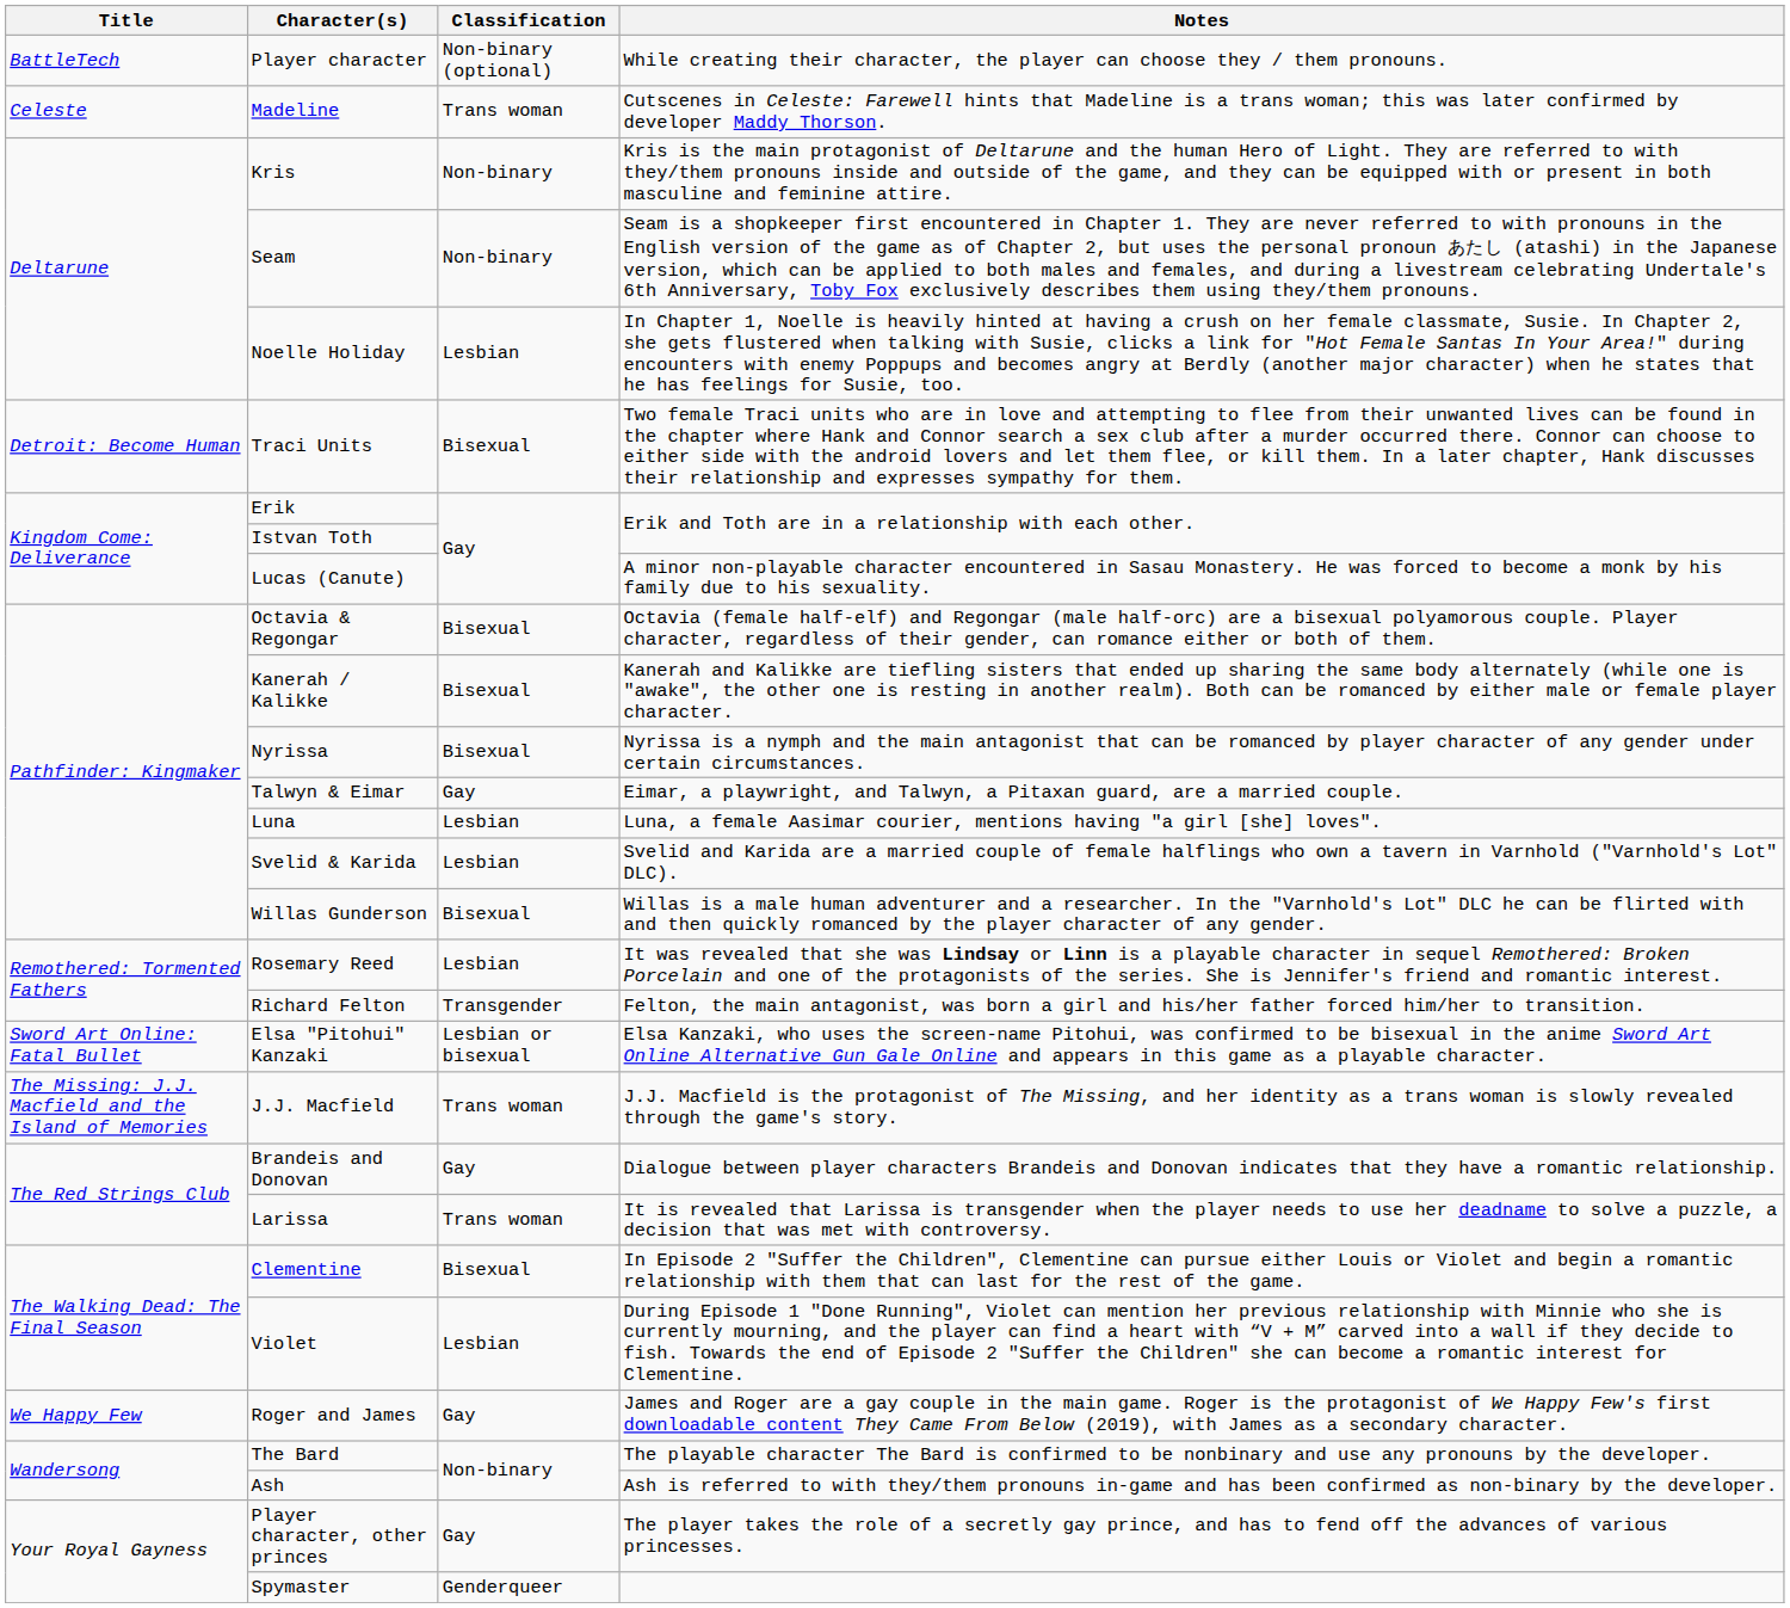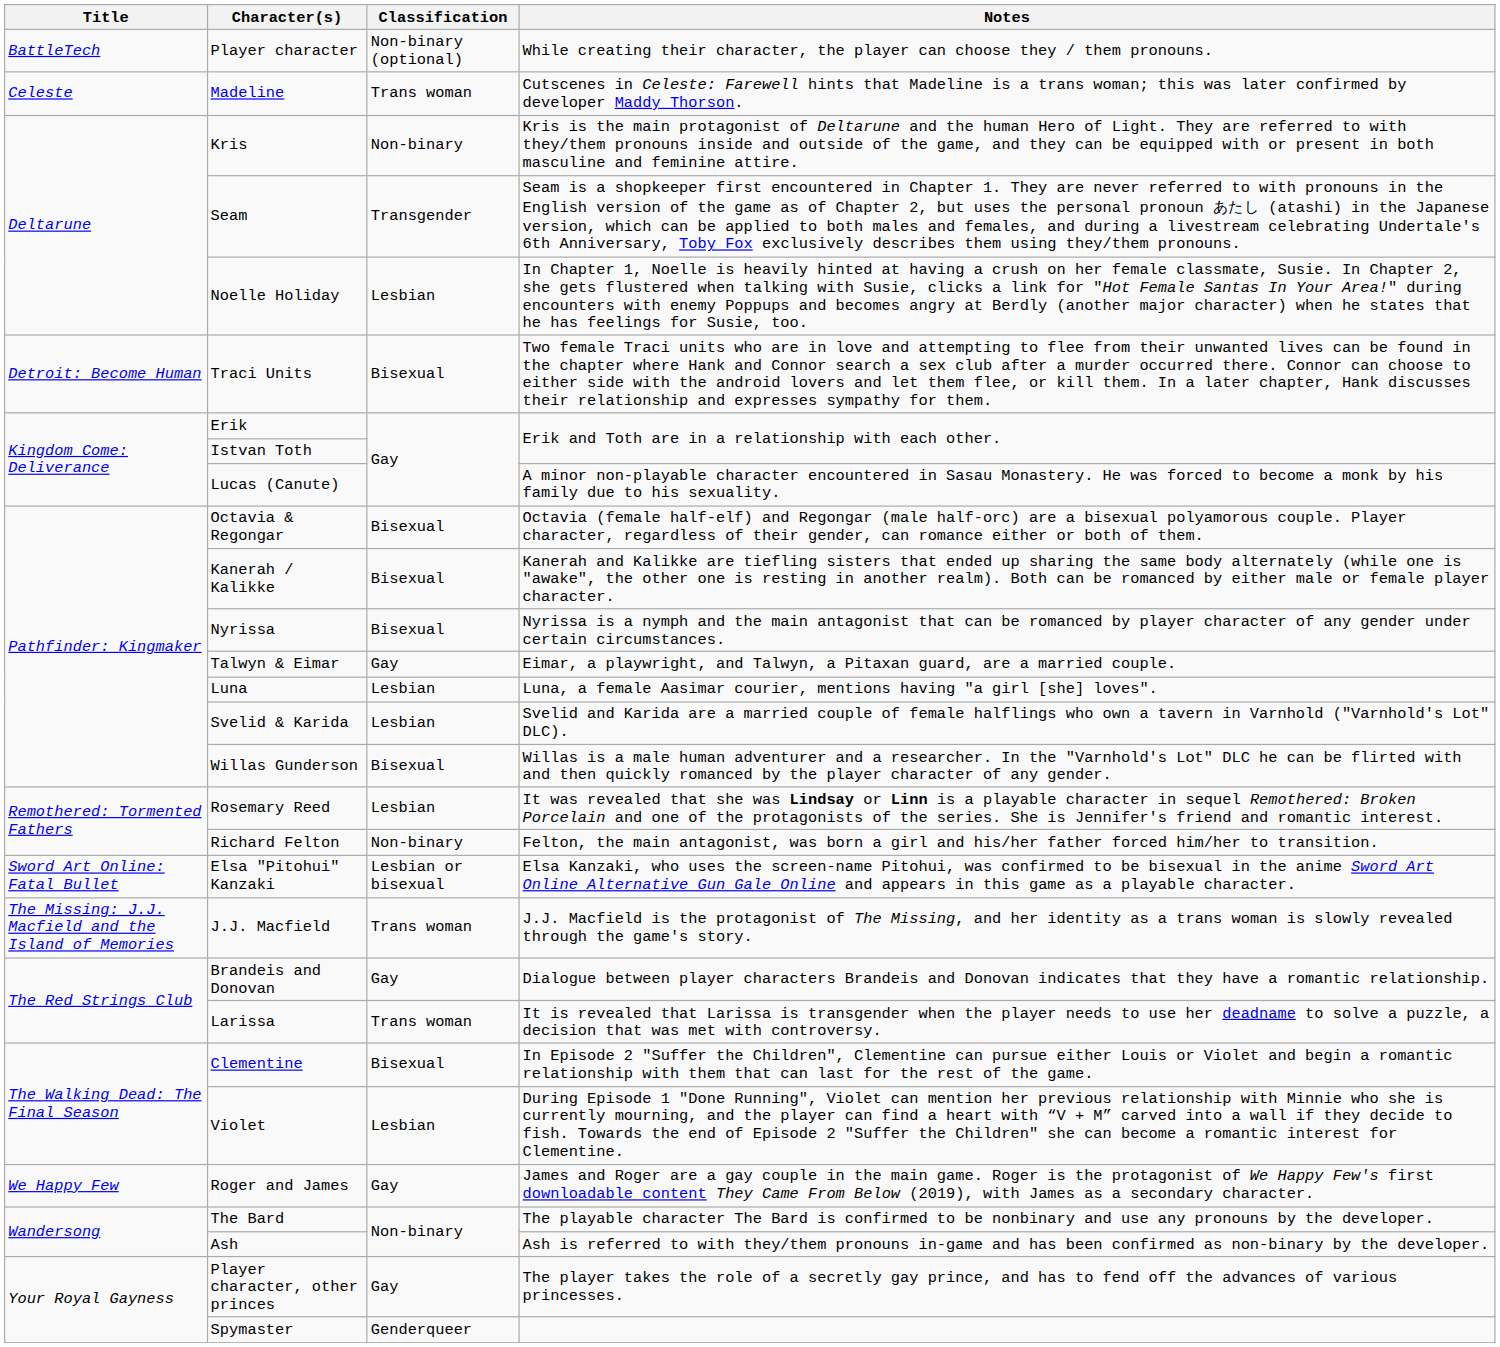 <table class="wikitable sortable" style="width: 100%">
 <tr>
 <th>Title</th>
 <th>Character(s)</th>
 <th>Classification</th>
 <th>Notes</th>
 </tr>
 <tr>
 <td><em><a href='#'>BattleTech</a></em></td>
 <td>Player character</td>
 <td>Non-binary (optional)</td>
 <td>While creating their character, the player can choose they / them pronouns.</td>
 </tr>
 <tr>
 <td><a href='#'><em>Celeste</em></a></td>
 <td><a href='#'>Madeline</a></td>
 <td>Trans woman</td>
 <td>Cutscenes in <em>Celeste: Farewell</em> hints that Madeline is a trans woman; this was later confirmed by developer <a href='#'>Maddy Thorson</a>.</td>
 </tr>
 <tr>
 <td rowspan="3"><em><a href='#'>Deltarune</a></em></td>
 <td>Kris</td>
 <td>Non-binary</td>
 <td>Kris is the main protagonist of <em>Deltarune</em> and the human Hero of Light. They are referred to with they/them pronouns inside and outside of the game, and they can be equipped with or present in both masculine and feminine attire.</td>
 </tr>
 <tr>
 <td>Seam</td>
-<td>Non-binary</td>
+<td>Transgender</td>
 <td>Seam is a shopkeeper first encountered in Chapter 1. They are never referred to with pronouns in the English version of the game as of Chapter 2, but uses the personal pronoun あたし (atashi) in the Japanese version, which can be applied to both males and females, and during a livestream celebrating Undertale's 6th Anniversary, <a href='#'>Toby Fox</a> exclusively describes them using they/them pronouns.</td>
 </tr>
 <tr>
 <td>Noelle Holiday</td>
 <td>Lesbian</td>
 <td>In Chapter 1, Noelle is heavily hinted at having a crush on her female classmate, Susie. In Chapter 2, she gets flustered when talking with Susie, clicks a link for "<em>Hot Female Santas In Your Area!</em>" during encounters with enemy Poppups and becomes angry at Berdly (another major character) when he states that he has feelings for Susie, too.</td>
 </tr>
 <tr>
 <td><em><a href='#'>Detroit: Become Human</a></em></td>
 <td>Traci Units</td>
 <td>Bisexual</td>
 <td>Two female Traci units who are in love and attempting to flee from their unwanted lives can be found in the chapter where Hank and Connor search a sex club after a murder occurred there. Connor can choose to either side with the android lovers and let them flee, or kill them. In a later chapter, Hank discusses their relationship and expresses sympathy for them.</td>
 </tr>
 <tr>
 <td rowspan="3"><em><a href='#'>Kingdom Come: Deliverance</a></em></td>
 <td>Erik</td>
 <td rowspan="3">Gay</td>
 <td rowspan="2">Erik and Toth are in a relationship with each other.</td>
 </tr>
 <tr>
 <td>Istvan Toth</td>
 </tr>
 <tr>
 <td>Lucas (Canute)</td>
 <td>A minor non-playable character encountered in Sasau Monastery. He was forced to become a monk by his family due to his sexuality.</td>
 </tr>
 <tr>
 <td rowspan="7"><em><a href='#'>Pathfinder: Kingmaker</a></em></td>
 <td>Octavia & Regongar</td>
 <td>Bisexual</td>
 <td>Octavia (female half-elf) and Regongar (male half-orc) are a bisexual polyamorous couple. Player character, regardless of their gender, can romance either or both of them.</td>
 </tr>
 <tr>
 <td>Kanerah / Kalikke</td>
 <td>Bisexual</td>
 <td>Kanerah and Kalikke are tiefling sisters that ended up sharing the same body alternately (while one is "awake", the other one is resting in another realm). Both can be romanced by either male or female player character.</td>
 </tr>
 <tr>
 <td>Nyrissa</td>
 <td>Bisexual</td>
 <td>Nyrissa is a nymph and the main antagonist that can be romanced by player character of any gender under certain circumstances.</td>
 </tr>
 <tr>
 <td>Talwyn & Eimar</td>
 <td>Gay</td>
 <td>Eimar, a playwright, and Talwyn, a Pitaxan guard, are a married couple.</td>
 </tr>
 <tr>
 <td>Luna</td>
 <td>Lesbian</td>
 <td>Luna, a female Aasimar courier, mentions having "a girl [she] loves".</td>
 </tr>
 <tr>
 <td>Svelid & Karida</td>
 <td>Lesbian</td>
 <td>Svelid and Karida are a married couple of female halflings who own a tavern in Varnhold ("Varnhold's Lot" DLC).</td>
 </tr>
 <tr>
 <td>Willas Gunderson</td>
 <td>Bisexual</td>
 <td>Willas is a male human adventurer and a researcher. In the "Varnhold's Lot" DLC he can be flirted with and then quickly romanced by the player character of any gender.</td>
 </tr>
 <tr>
 <td rowspan="2"><em><a href='#'>Remothered: Tormented Fathers</a></em></td>
 <td>Rosemary Reed</td>
 <td>Lesbian</td>
 <td>It was revealed that she was <strong>Lindsay</strong> or <strong>Linn</strong> is a playable character in sequel <em>Remothered: Broken Porcelain</em> and one of the protagonists of the series. She is Jennifer's friend and romantic interest.</td>
 </tr>
 <tr>
 <td>Richard Felton</td>
-<td>Transgender</td>
+<td>Non-binary</td>
 <td>Felton, the main antagonist, was born a girl and his/her father forced him/her to transition.</td>
 </tr>
 <tr>
 <td><em><a href='#'>Sword Art Online: Fatal Bullet</a></em></td>
 <td>Elsa "Pitohui" Kanzaki</td>
 <td>Lesbian or bisexual</td>
 <td>Elsa Kanzaki, who uses the screen-name Pitohui, was confirmed to be bisexual in the anime <em><a href='#'>Sword Art Online Alternative Gun Gale Online</a></em> and appears in this game as a playable character.</td>
 </tr>
 <tr>
 <td><em><a href='#'>The Missing: J.J. Macfield and the Island of Memories</a></em></td>
 <td>J.J. Macfield</td>
 <td>Trans woman</td>
 <td>J.J. Macfield is the protagonist of <em>The Missing</em>, and her identity as a trans woman is slowly revealed through the game's story.</td>
 </tr>
 <tr>
 <td rowspan="2"><em><a href='#'>The Red Strings Club</a></em></td>
 <td>Brandeis and Donovan</td>
 <td>Gay</td>
 <td>Dialogue between player characters Brandeis and Donovan indicates that they have a romantic relationship.</td>
 </tr>
 <tr>
 <td>Larissa</td>
 <td>Trans woman</td>
 <td>It is revealed that Larissa is transgender when the player needs to use her <a href='#'>deadname</a> to solve a puzzle, a decision that was met with controversy.</td>
 </tr>
 <tr>
 <td rowspan="2"><em><a href='#'>The Walking Dead: The Final Season</a></em></td>
 <td><a href='#'>Clementine</a></td>
 <td>Bisexual</td>
 <td>In Episode 2 "Suffer the Children", Clementine can pursue either Louis or Violet and begin a romantic relationship with them that can last for the rest of the game.</td>
 </tr>
 <tr>
 <td>Violet</td>
 <td>Lesbian</td>
 <td>During Episode 1 "Done Running", Violet can mention her previous relationship with Minnie who she is currently mourning, and the player can find a heart with “V + M” carved into a wall if they decide to fish. Towards the end of Episode 2 "Suffer the Children" she can become a romantic interest for Clementine.</td>
 </tr>
 <tr>
 <td><em><a href='#'>We Happy Few</a></em></td>
 <td>Roger and James</td>
 <td>Gay</td>
 <td>James and Roger are a gay couple in the main game. Roger is the protagonist of <em>We Happy Few's</em> first <a href='#'>downloadable content</a> <em>They Came From Below</em> (2019), with James as a secondary character.</td>
 </tr>
 <tr>
 <td rowspan="2"><em><a href='#'>Wandersong</a></em></td>
 <td>The Bard</td>
 <td rowspan="2">Non-binary</td>
 <td>The playable character The Bard is confirmed to be nonbinary and use any pronouns by the developer.</td>
 </tr>
 <tr>
 <td>Ash</td>
 <td>Ash is referred to with they/them pronouns in-game and has been confirmed as non-binary by the developer.</td>
 </tr>
 <tr>
 <td rowspan="2"><em>Your Royal Gayness</em></td>
 <td>Player character, other princes</td>
 <td>Gay</td>
 <td>The player takes the role of a secretly gay prince, and has to fend off the advances of various princesses.</td>
 </tr>
 <tr>
 <td>Spymaster</td>
 <td>Genderqueer</td>
 <td></td>
 </tr>
 </table>
